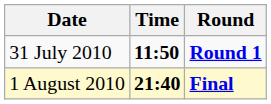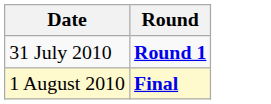 <table class="wikitable">
 <tr>
 <th>Date</th>
-<th>Time</th>
 <th>Round</th>
 </tr>
 <tr>
 <td>31 July 2010</td>
-<td><strong>11:50</strong></td>
 <td><strong><a href='#'>Round 1</a></strong></td>
 </tr>
 <tr style=background:lemonchiffon>
 <td>1 August 2010</td>
-<td><strong>21:40</strong></td>
 <td><strong><a href='#'>Final</a></strong></td>
 </tr>
 </table>
